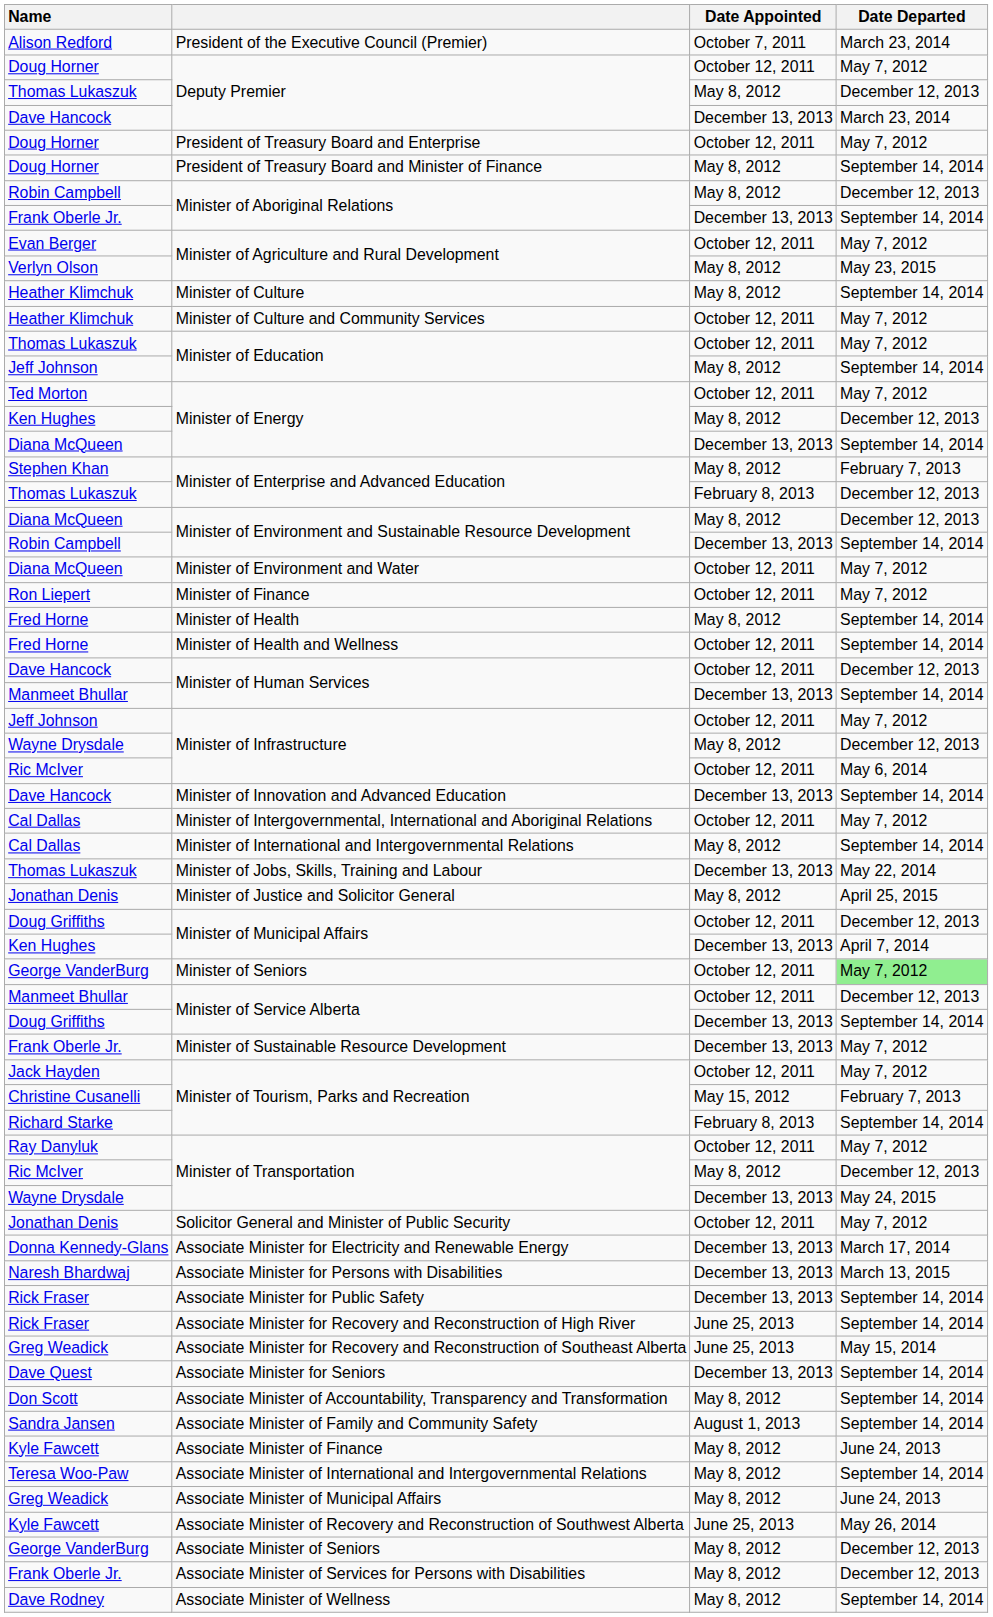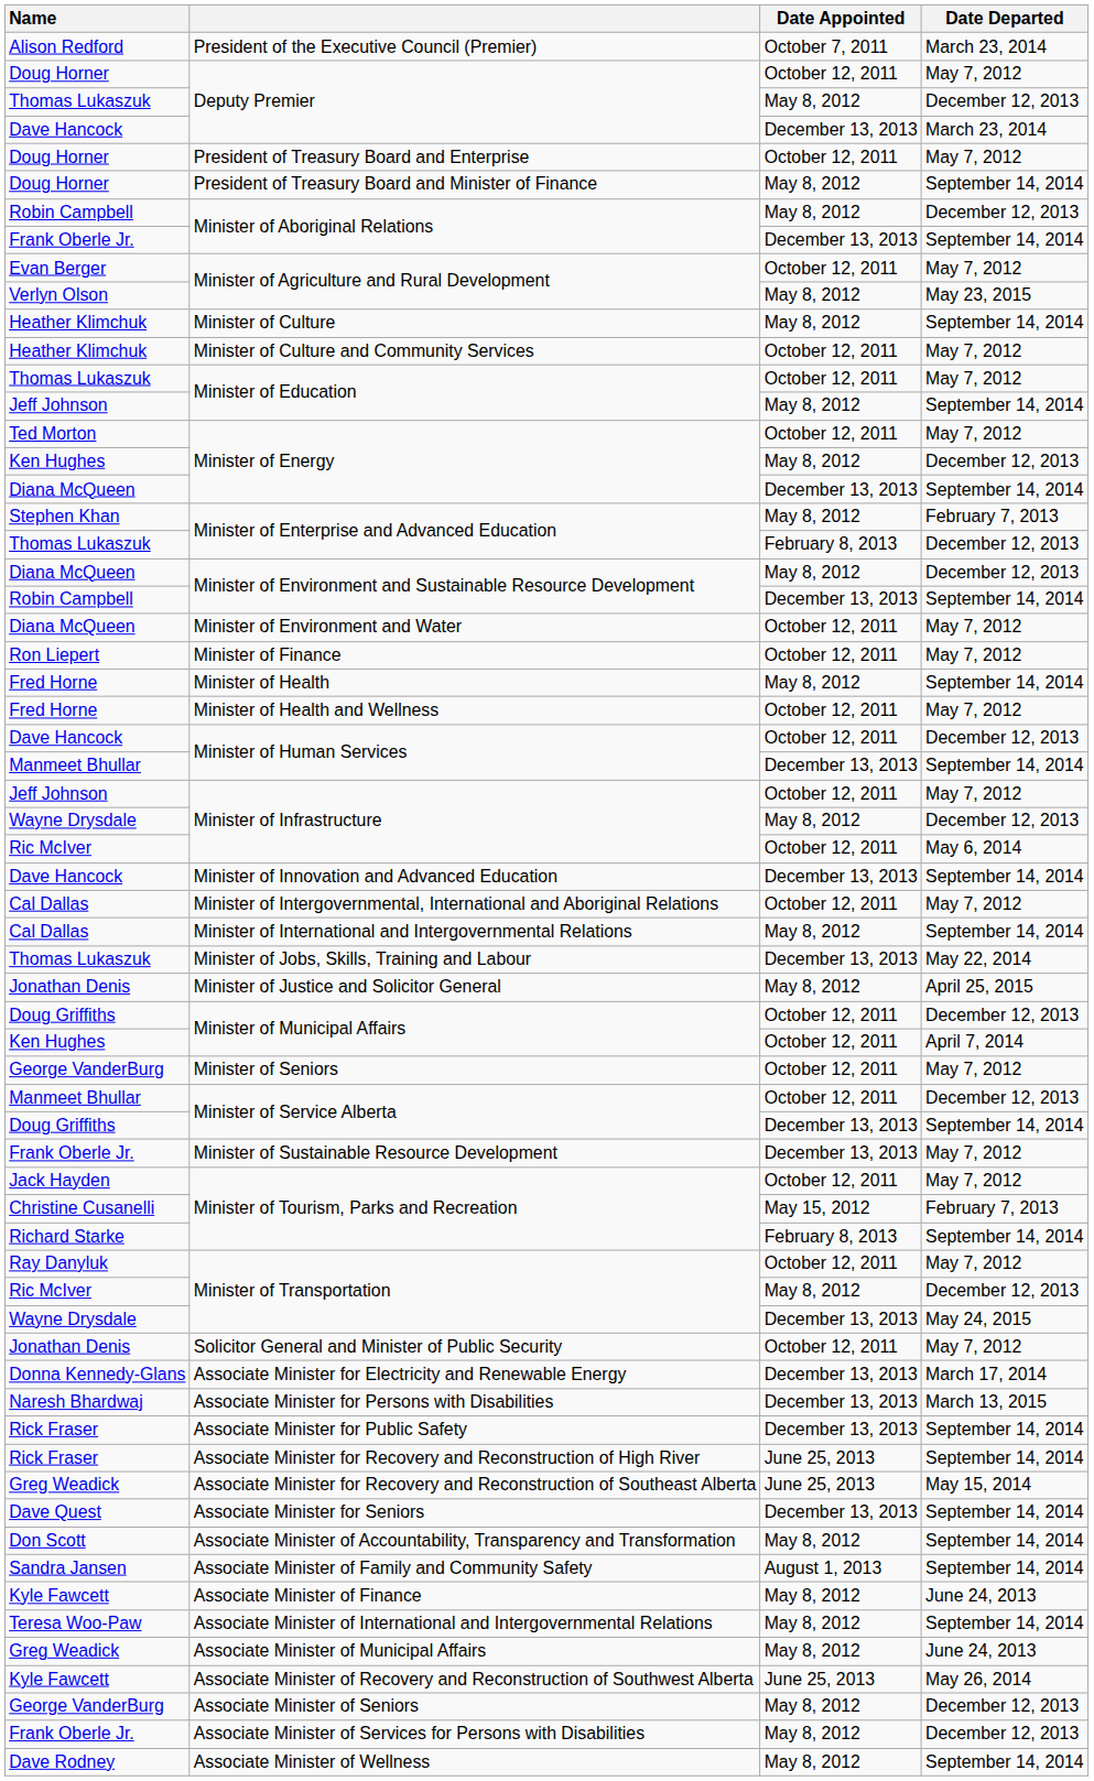 <table class="wikitable sortable" style="text-align:left;">
 <tr>
 <th style="text-align:left;">Name</th>
 <th></th>
 <th>Date Appointed</th>
 <th>Date Departed</th>
 </tr>
 <tr>
 <td style="text-align:left;"><a href='#'>Alison Redford</a></td>
 <td>President of the Executive Council (Premier)</td>
 <td>October 7, 2011</td>
 <td>March 23, 2014</td>
 </tr>
 <tr>
 <td><a href='#'>Doug Horner</a></td>
 <td rowspan="3">Deputy Premier</td>
 <td>October 12, 2011</td>
 <td>May 7, 2012</td>
 </tr>
 <tr>
 <td><a href='#'>Thomas Lukaszuk</a></td>
 <td>May 8, 2012</td>
 <td>December 12, 2013</td>
 </tr>
 <tr>
 <td style="text-align:left;"><a href='#'>Dave Hancock</a></td>
 <td>December 13, 2013</td>
 <td>March 23, 2014</td>
 </tr>
 <tr>
 <td style="text-align:left;"><a href='#'>Doug Horner</a></td>
 <td>President of Treasury Board and Enterprise</td>
 <td>October 12, 2011</td>
 <td>May 7, 2012</td>
 </tr>
 <tr>
 <td style="text-align:left;"><a href='#'>Doug Horner</a></td>
 <td>President of Treasury Board and Minister of Finance</td>
 <td>May 8, 2012</td>
 <td>September 14, 2014</td>
 </tr>
 <tr>
 <td style="text-align:left;"><a href='#'>Robin Campbell</a></td>
 <td rowspan="2">Minister of Aboriginal Relations</td>
 <td>May 8, 2012</td>
 <td>December 12, 2013</td>
 </tr>
 <tr style="text-align:left;">
 <td><a href='#'>Frank Oberle Jr.</a></td>
 <td>December 13, 2013</td>
 <td>September 14, 2014</td>
 </tr>
 <tr style="text-align:left;">
 <td><a href='#'>Evan Berger</a></td>
 <td rowspan="2">Minister of Agriculture and Rural Development</td>
 <td>October 12, 2011</td>
 <td>May 7, 2012</td>
 </tr>
 <tr>
 <td><a href='#'>Verlyn Olson</a></td>
 <td>May 8, 2012</td>
 <td>May 23, 2015</td>
 </tr>
 <tr>
 <td><a href='#'>Heather Klimchuk</a></td>
 <td>Minister of Culture</td>
 <td>May 8, 2012</td>
 <td>September 14, 2014</td>
 </tr>
 <tr>
 <td><a href='#'>Heather Klimchuk</a></td>
 <td>Minister of Culture and Community Services</td>
 <td>October 12, 2011</td>
 <td>May 7, 2012</td>
 </tr>
 <tr>
 <td><a href='#'>Thomas Lukaszuk</a></td>
 <td rowspan="2">Minister of Education</td>
 <td>October 12, 2011</td>
 <td>May 7, 2012</td>
 </tr>
 <tr>
 <td><a href='#'>Jeff Johnson</a></td>
 <td>May 8, 2012</td>
 <td>September 14, 2014</td>
 </tr>
 <tr>
 <td><a href='#'>Ted Morton</a></td>
 <td rowspan="3">Minister of Energy</td>
 <td>October 12, 2011</td>
 <td>May 7, 2012</td>
 </tr>
 <tr>
 <td><a href='#'>Ken Hughes</a></td>
 <td>May 8, 2012</td>
 <td>December 12, 2013</td>
 </tr>
 <tr>
 <td><a href='#'>Diana McQueen</a></td>
 <td>December 13, 2013</td>
 <td>September 14, 2014</td>
 </tr>
 <tr>
 <td><a href='#'>Stephen Khan</a></td>
 <td rowspan="2">Minister of Enterprise and Advanced Education</td>
 <td>May 8, 2012</td>
 <td>February 7, 2013</td>
 </tr>
 <tr>
 <td><a href='#'>Thomas Lukaszuk</a></td>
 <td>February 8, 2013</td>
 <td>December 12, 2013</td>
 </tr>
 <tr>
 <td><a href='#'>Diana McQueen</a></td>
 <td rowspan="2">Minister of Environment and Sustainable Resource Development</td>
 <td>May 8, 2012</td>
 <td>December 12, 2013</td>
 </tr>
 <tr>
 <td><a href='#'>Robin Campbell</a></td>
 <td>December 13, 2013</td>
 <td>September 14, 2014</td>
 </tr>
 <tr>
 <td><a href='#'>Diana McQueen</a></td>
 <td>Minister of Environment and Water</td>
 <td>October 12, 2011</td>
 <td>May 7, 2012</td>
 </tr>
 <tr>
 <td><a href='#'>Ron Liepert</a></td>
 <td>Minister of Finance</td>
 <td>October 12, 2011</td>
 <td>May 7, 2012</td>
 </tr>
 <tr>
 <td><a href='#'>Fred Horne</a></td>
 <td>Minister of Health</td>
 <td>May 8, 2012</td>
 <td>September 14, 2014</td>
 </tr>
 <tr>
 <td><a href='#'>Fred Horne</a></td>
 <td>Minister of Health and Wellness</td>
 <td>October 12, 2011</td>
-<td>September 14, 2014</td>
+<td>May 7, 2012</td>
 </tr>
 <tr>
 <td><a href='#'>Dave Hancock</a></td>
 <td rowspan="2">Minister of Human Services</td>
 <td>October 12, 2011</td>
 <td>December 12, 2013</td>
 </tr>
 <tr>
 <td><a href='#'>Manmeet Bhullar</a></td>
 <td>December 13, 2013</td>
 <td>September 14, 2014</td>
 </tr>
 <tr>
 <td><a href='#'>Jeff Johnson</a></td>
 <td rowspan="3">Minister of Infrastructure</td>
 <td>October 12, 2011</td>
 <td>May 7, 2012</td>
 </tr>
 <tr>
 <td><a href='#'>Wayne Drysdale</a></td>
 <td>May 8, 2012</td>
 <td>December 12, 2013</td>
 </tr>
 <tr>
 <td><a href='#'>Ric McIver</a></td>
 <td>October 12, 2011</td>
 <td>May 6, 2014</td>
 </tr>
 <tr>
 <td><a href='#'>Dave Hancock</a></td>
 <td>Minister of Innovation and Advanced Education</td>
 <td>December 13, 2013</td>
 <td>September 14, 2014</td>
 </tr>
 <tr>
 <td><a href='#'>Cal Dallas</a></td>
 <td>Minister of Intergovernmental, International and Aboriginal Relations</td>
 <td>October 12, 2011</td>
 <td>May 7, 2012</td>
 </tr>
 <tr>
 <td><a href='#'>Cal Dallas</a></td>
 <td>Minister of International and Intergovernmental Relations</td>
 <td>May 8, 2012</td>
 <td>September 14, 2014</td>
 </tr>
 <tr>
 <td><a href='#'>Thomas Lukaszuk</a></td>
 <td>Minister of Jobs, Skills, Training and Labour</td>
 <td>December 13, 2013</td>
 <td>May 22, 2014</td>
 </tr>
 <tr>
 <td><a href='#'>Jonathan Denis</a></td>
 <td>Minister of Justice and Solicitor General</td>
 <td>May 8, 2012</td>
 <td>April 25, 2015</td>
 </tr>
 <tr>
 <td><a href='#'>Doug Griffiths</a></td>
 <td rowspan="2">Minister of Municipal Affairs</td>
 <td>October 12, 2011</td>
 <td>December 12, 2013</td>
 </tr>
 <tr>
 <td><a href='#'>Ken Hughes</a></td>
-<td>December 13, 2013</td>
+<td>October 12, 2011</td>
 <td>April 7, 2014</td>
 </tr>
 <tr>
 <td><a href='#'>George VanderBurg</a></td>
 <td>Minister of Seniors</td>
 <td>October 12, 2011</td>
-<td style="background: lightgreen;">May 7, 2012</td>
+<td>May 7, 2012</td>
 </tr>
 <tr>
 <td><a href='#'>Manmeet Bhullar</a></td>
 <td rowspan="2">Minister of Service Alberta</td>
 <td>October 12, 2011</td>
 <td>December 12, 2013</td>
 </tr>
 <tr>
 <td><a href='#'>Doug Griffiths</a></td>
 <td>December 13, 2013</td>
 <td>September 14, 2014</td>
 </tr>
 <tr>
 <td><a href='#'>Frank Oberle Jr.</a></td>
 <td>Minister of Sustainable Resource Development</td>
 <td>December 13, 2013</td>
 <td>May 7, 2012</td>
 </tr>
 <tr>
 <td><a href='#'>Jack Hayden</a></td>
 <td rowspan="3">Minister of Tourism, Parks and Recreation</td>
 <td>October 12, 2011</td>
 <td>May 7, 2012</td>
 </tr>
 <tr>
 <td><a href='#'>Christine Cusanelli</a></td>
 <td>May 15, 2012</td>
 <td>February 7, 2013</td>
 </tr>
 <tr>
 <td><a href='#'>Richard Starke</a></td>
 <td>February 8, 2013</td>
 <td>September 14, 2014</td>
 </tr>
 <tr>
 <td><a href='#'>Ray Danyluk</a></td>
 <td rowspan="3">Minister of Transportation</td>
 <td>October 12, 2011</td>
 <td>May 7, 2012</td>
 </tr>
 <tr>
 <td><a href='#'>Ric McIver</a></td>
 <td>May 8, 2012</td>
 <td>December 12, 2013</td>
 </tr>
 <tr>
 <td><a href='#'>Wayne Drysdale</a></td>
 <td>December 13, 2013</td>
 <td>May 24, 2015</td>
 </tr>
 <tr>
 <td><a href='#'>Jonathan Denis</a></td>
 <td>Solicitor General and Minister of Public Security</td>
 <td>October 12, 2011</td>
 <td>May 7, 2012</td>
 </tr>
 <tr>
 <td><a href='#'>Donna Kennedy-Glans</a></td>
 <td>Associate Minister for Electricity and Renewable Energy</td>
 <td>December 13, 2013</td>
 <td>March 17, 2014</td>
 </tr>
 <tr>
 <td><a href='#'>Naresh Bhardwaj</a></td>
 <td>Associate Minister for Persons with Disabilities</td>
 <td>December 13, 2013</td>
 <td>March 13, 2015</td>
 </tr>
 <tr>
 <td><a href='#'>Rick Fraser</a></td>
 <td>Associate Minister for Public Safety</td>
 <td>December 13, 2013</td>
 <td>September 14, 2014</td>
 </tr>
 <tr>
 <td><a href='#'>Rick Fraser</a></td>
 <td>Associate Minister for Recovery and Reconstruction of High River</td>
 <td>June 25, 2013</td>
 <td>September 14, 2014</td>
 </tr>
 <tr>
 <td><a href='#'>Greg Weadick</a></td>
 <td>Associate Minister for Recovery and Reconstruction of Southeast Alberta</td>
 <td>June 25, 2013</td>
 <td>May 15, 2014</td>
 </tr>
 <tr>
 <td><a href='#'>Dave Quest</a></td>
 <td>Associate Minister for Seniors</td>
 <td>December 13, 2013</td>
 <td>September 14, 2014</td>
 </tr>
 <tr>
 <td><a href='#'>Don Scott</a></td>
 <td>Associate Minister of Accountability, Transparency and Transformation</td>
 <td>May 8, 2012</td>
 <td>September 14, 2014</td>
 </tr>
 <tr>
 <td><a href='#'>Sandra Jansen</a></td>
 <td>Associate Minister of Family and Community Safety</td>
 <td>August 1, 2013</td>
 <td>September 14, 2014</td>
 </tr>
 <tr>
 <td><a href='#'>Kyle Fawcett</a></td>
 <td>Associate Minister of Finance</td>
 <td>May 8, 2012</td>
 <td>June 24, 2013</td>
 </tr>
 <tr>
 <td><a href='#'>Teresa Woo-Paw</a></td>
 <td>Associate Minister of International and Intergovernmental Relations</td>
 <td>May 8, 2012</td>
 <td>September 14, 2014</td>
 </tr>
 <tr>
 <td><a href='#'>Greg Weadick</a></td>
 <td>Associate Minister of Municipal Affairs</td>
 <td>May 8, 2012</td>
 <td>June 24, 2013</td>
 </tr>
 <tr>
 <td><a href='#'>Kyle Fawcett</a></td>
 <td>Associate Minister of Recovery and Reconstruction of Southwest Alberta</td>
 <td>June 25, 2013</td>
 <td>May 26, 2014</td>
 </tr>
 <tr>
 <td><a href='#'>George VanderBurg</a></td>
 <td>Associate Minister of Seniors</td>
 <td>May 8, 2012</td>
 <td>December 12, 2013</td>
 </tr>
 <tr>
 <td><a href='#'>Frank Oberle Jr.</a></td>
 <td>Associate Minister of Services for Persons with Disabilities</td>
 <td>May 8, 2012</td>
 <td>December 12, 2013</td>
 </tr>
 <tr>
 <td><a href='#'>Dave Rodney</a></td>
 <td>Associate Minister of Wellness</td>
 <td>May 8, 2012</td>
 <td>September 14, 2014</td>
 </tr>
 </table>
